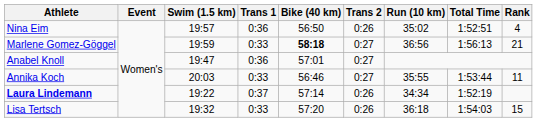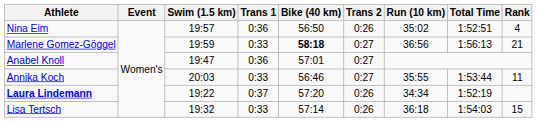 <table class="wikitable" style="font-size:90%">
 <tr>
 <th>Athlete</th>
 <th>Event</th>
 <th>Swim (1.5 km)</th>
 <th>Trans 1</th>
 <th>Bike (40 km)</th>
 <th>Trans 2</th>
 <th>Run (10 km)</th>
 <th>Total Time</th>
 <th>Rank</th>
 </tr>
 <tr align=center>
 <td align=left><a href='#'>Nina Eim</a></td>
 <td align=left rowspan=6>Women's</td>
 <td>19:57</td>
 <td>0:36</td>
 <td>56:50</td>
 <td>0:26</td>
 <td>35:02</td>
 <td>1:52:51</td>
 <td>4</td>
 </tr>
 <tr align=center>
 <td align=left><a href='#'>Marlene Gomez-Göggel</a></td>
 <td>19:59</td>
 <td>0:33</td>
 <td><strong>58:18</strong></td>
 <td>0:27</td>
 <td>36:56</td>
 <td>1:56:13</td>
 <td>21</td>
 </tr>
 <tr align=center>
 <td align=left><a href='#'>Anabel Knoll</a></td>
 <td>19:47</td>
 <td>0:36</td>
 <td>57:01</td>
 <td>0:27</td>
 <td colspan=3></td>
 </tr>
 <tr align=center>
 <td align=left><a href='#'>Annika Koch</a></td>
 <td>20:03</td>
 <td>0:33</td>
 <td>56:46</td>
 <td>0:27</td>
 <td>35:55</td>
 <td>1:53:44</td>
 <td>11</td>
 </tr>
 <tr align=center>
 <td align=left><strong><a href='#'>Laura Lindemann</a></strong></td>
 <td>19:22</td>
 <td>0:37</td>
-<td>57:14</td>
+<td>57:20</td>
 <td>0:26</td>
 <td>34:34</td>
 <td>1:52:19</td>
 <td></td>
 </tr>
 <tr align=center>
 <td align=left><a href='#'>Lisa Tertsch</a></td>
 <td>19:32</td>
 <td>0:33</td>
-<td>57:20</td>
+<td>57:14</td>
 <td>0:26</td>
 <td>36:18</td>
 <td>1:54:03</td>
 <td>15</td>
 </tr>
 </table>
